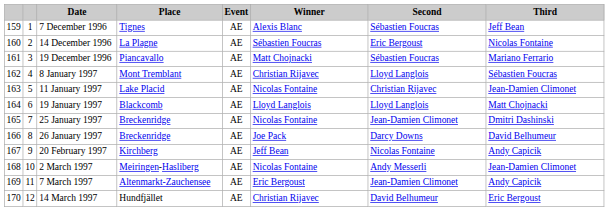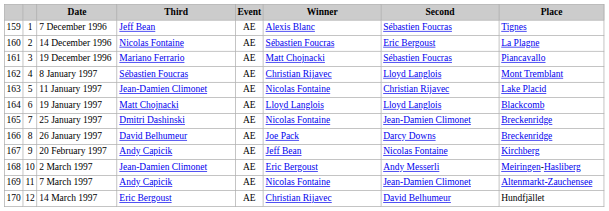 <table class="wikitable plainrowheaders" style="background:#fff; font-size:86%; line-height:16px; border:grey solid 1px; border-collapse:collapse;">
 <tr style="background:#ccc; text-align:center;">
 <th scope="col" style="background:#ccc; width=20 px;"></th>
 <th scope="col" style="background:#ccc; width=30 px;"></th>
 <th scope="col" style="background:#ccc; width:120px;">Date</th>
-<th scope="col" style="background:#ccc; width:160px;">Place</th>
+<th scope="col" style="background:#ccc; width:185px;">Third</th>
 <th scope="col" style="background:#ccc; width:15px;">Event</th>
 <th scope="col" style="background:#ccc; width:185px;">Winner</th>
 <th scope="col" style="background:#ccc; width:185px;">Second</th>
-<th scope="col" style="background:#ccc; width:185px;">Third</th>
+<th scope="col" style="background:#ccc; width:160px;">Place</th>
 </tr>
 <tr>
 <td align=center>159</td>
 <td align=center>1</td>
 <td>7 December 1996</td>
-<td> <a href='#'>Tignes</a></td>
+<td> <a href='#'>Jeff Bean</a></td>
 <td align=center>AE</td>
 <td> <a href='#'>Alexis Blanc</a></td>
 <td> <a href='#'>Sébastien Foucras</a></td>
-<td> <a href='#'>Jeff Bean</a></td>
+<td> <a href='#'>Tignes</a></td>
 </tr>
 <tr>
 <td align=center>160</td>
 <td align=center>2</td>
 <td>14 December 1996</td>
-<td> <a href='#'>La Plagne</a></td>
+<td> <a href='#'>Nicolas Fontaine</a></td>
 <td align=center>AE</td>
 <td> <a href='#'>Sébastien Foucras</a></td>
 <td> <a href='#'>Eric Bergoust</a></td>
-<td> <a href='#'>Nicolas Fontaine</a></td>
+<td> <a href='#'>La Plagne</a></td>
 </tr>
 <tr>
 <td align=center>161</td>
 <td align=center>3</td>
 <td>19 December 1996</td>
-<td> <a href='#'>Piancavallo</a></td>
+<td> <a href='#'>Mariano Ferrario</a></td>
 <td align=center>AE</td>
 <td> <a href='#'>Matt Chojnacki</a></td>
 <td> <a href='#'>Sébastien Foucras</a></td>
-<td> <a href='#'>Mariano Ferrario</a></td>
+<td> <a href='#'>Piancavallo</a></td>
 </tr>
 <tr>
 <td align=center>162</td>
 <td align=center>4</td>
 <td>8 January 1997</td>
-<td> <a href='#'>Mont Tremblant</a></td>
+<td> <a href='#'>Sébastien Foucras</a></td>
 <td align=center>AE</td>
 <td> <a href='#'>Christian Rijavec</a></td>
 <td> <a href='#'>Lloyd Langlois</a></td>
-<td> <a href='#'>Sébastien Foucras</a></td>
+<td> <a href='#'>Mont Tremblant</a></td>
 </tr>
 <tr>
 <td align=center>163</td>
 <td align=center>5</td>
 <td>11 January 1997</td>
-<td> <a href='#'>Lake Placid</a></td>
+<td> <a href='#'>Jean-Damien Climonet</a></td>
 <td align=center>AE</td>
 <td> <a href='#'>Nicolas Fontaine</a></td>
 <td> <a href='#'>Christian Rijavec</a></td>
-<td> <a href='#'>Jean-Damien Climonet</a></td>
+<td> <a href='#'>Lake Placid</a></td>
 </tr>
 <tr>
 <td align=center>164</td>
 <td align=center>6</td>
 <td>19 January 1997</td>
-<td> <a href='#'>Blackcomb</a></td>
+<td> <a href='#'>Matt Chojnacki</a></td>
 <td align=center>AE</td>
 <td> <a href='#'>Lloyd Langlois</a></td>
 <td> <a href='#'>Lloyd Langlois</a></td>
-<td> <a href='#'>Matt Chojnacki</a></td>
+<td> <a href='#'>Blackcomb</a></td>
 </tr>
 <tr>
 <td align=center>165</td>
 <td align=center>7</td>
 <td>25 January 1997</td>
-<td> <a href='#'>Breckenridge</a></td>
+<td> <a href='#'>Dmitri Dashinski</a></td>
 <td align=center>AE</td>
 <td> <a href='#'>Nicolas Fontaine</a></td>
 <td> <a href='#'>Jean-Damien Climonet</a></td>
-<td> <a href='#'>Dmitri Dashinski</a></td>
+<td> <a href='#'>Breckenridge</a></td>
 </tr>
 <tr>
 <td align=center>166</td>
 <td align=center>8</td>
 <td>26 January 1997</td>
-<td> <a href='#'>Breckenridge</a></td>
+<td> <a href='#'>David Belhumeur</a></td>
 <td align=center>AE</td>
 <td> <a href='#'>Joe Pack</a></td>
 <td> <a href='#'>Darcy Downs</a></td>
-<td> <a href='#'>David Belhumeur</a></td>
+<td> <a href='#'>Breckenridge</a></td>
 </tr>
 <tr>
 <td align=center>167</td>
 <td align=center>9</td>
 <td>20 February 1997</td>
-<td> <a href='#'>Kirchberg</a></td>
+<td> <a href='#'>Andy Capicik</a></td>
 <td align=center>AE</td>
 <td> <a href='#'>Jeff Bean</a></td>
 <td> <a href='#'>Nicolas Fontaine</a></td>
-<td> <a href='#'>Andy Capicik</a></td>
+<td> <a href='#'>Kirchberg</a></td>
 </tr>
 <tr>
 <td align=center>168</td>
 <td align=center>10</td>
 <td>2 March 1997</td>
+<td> <a href='#'>Jean-Damien Climonet</a></td>
+<td align=center>AE</td>
+<td> <a href='#'>Eric Bergoust</a></td>
+<td> <a href='#'>Andy Messerli</a></td>
 <td> <a href='#'>Meiringen</a>-<a href='#'>Hasliberg</a></td>
-<td align=center>AE</td>
-<td> <a href='#'>Nicolas Fontaine</a></td>
-<td> <a href='#'>Andy Messerli</a></td>
-<td> <a href='#'>Jean-Damien Climonet</a></td>
 </tr>
 <tr>
 <td align=center>169</td>
 <td align=center>11</td>
 <td>7 March 1997</td>
+<td> <a href='#'>Andy Capicik</a></td>
+<td align=center>AE</td>
+<td> <a href='#'>Nicolas Fontaine</a></td>
+<td> <a href='#'>Jean-Damien Climonet</a></td>
 <td> <a href='#'>Altenmarkt-Zauchensee</a></td>
-<td align=center>AE</td>
-<td> <a href='#'>Eric Bergoust</a></td>
-<td> <a href='#'>Jean-Damien Climonet</a></td>
-<td> <a href='#'>Andy Capicik</a></td>
 </tr>
 <tr>
 <td align=center>170</td>
 <td align=center>12</td>
 <td>14 March 1997</td>
-<td> Hundfjället</td>
+<td> <a href='#'>Eric Bergoust</a></td>
 <td align=center>AE</td>
 <td> <a href='#'>Christian Rijavec</a></td>
 <td> <a href='#'>David Belhumeur</a></td>
-<td> <a href='#'>Eric Bergoust</a></td>
+<td> Hundfjället</td>
 </tr>
 </table>
